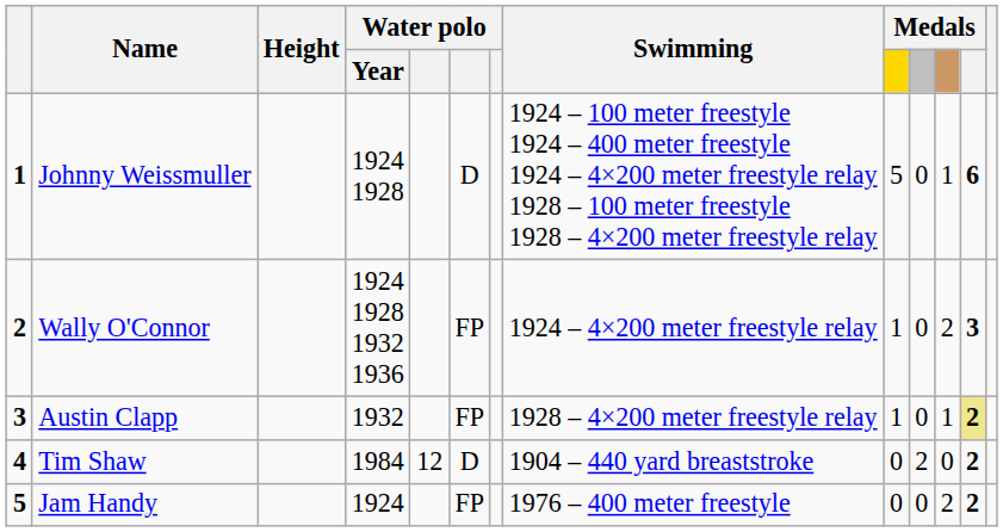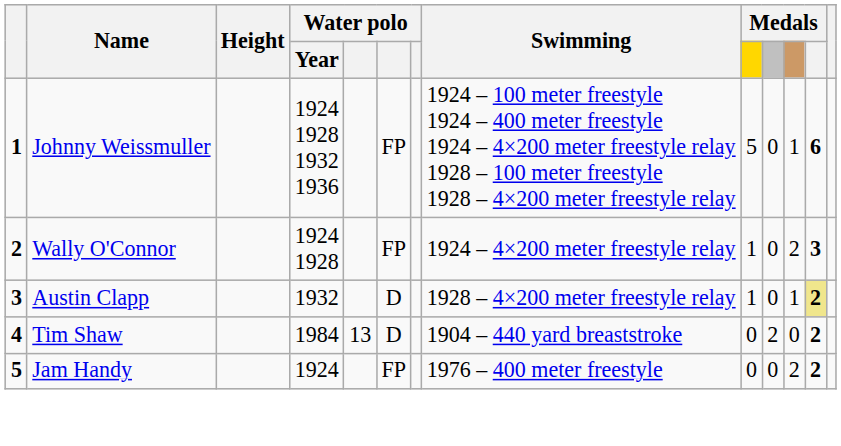 <table class="wikitable sortable" style="text-align: center; font-size: 90%; margin-left: 1em;">
 <tr>
 <th rowspan="2"></th>
 <th rowspan="2">Name</th>
 <th rowspan="2">Height</th>
 <th colspan="4">Water polo</th>
 <th rowspan="2">Swimming</th>
 <th colspan="4">Medals</th>
 <th rowspan="2"></th>
 </tr>
 <tr>
 <th>Year</th>
 <th></th>
 <th></th>
 <th></th>
 <th style="background-color: gold;"></th>
 <th style="background-color: silver;"></th>
 <th style="background-color: #cc9966;"></th>
 <th></th>
 </tr>
 <tr>
 <td><strong>1</strong></td>
 <td style="text-align: left;" data-sort-value="Weissmuller, Johnny"><a href='#'>Johnny Weissmuller</a></td>
 <td style="text-align: left;"></td>
-<td style="text-align: left;">1924 <br>1928</td>
+<td style="text-align: left;">1924 <br>1928<br>1932 <br>1936</td>
 <td></td>
-<td>D</td>
+<td>FP</td>
 <td></td>
 <td style="text-align: left;">1924  – <a href='#'>100 meter freestyle</a><br>1924  – <a href='#'>400 meter freestyle</a><br>1924  – <a href='#'>4×200 meter freestyle relay</a><br>1928  – <a href='#'>100 meter freestyle</a><br>1928  – <a href='#'>4×200 meter freestyle relay</a></td>
 <td>5</td>
 <td>0</td>
 <td>1</td>
 <td><strong>6</strong></td>
 <td style="text-align: left;"></td>
 </tr>
 <tr>
 <td><strong>2</strong></td>
 <td style="text-align: left;" data-sort-value="O'Connor, Wally"><a href='#'>Wally O'Connor</a></td>
 <td style="text-align: left;"></td>
-<td style="text-align: left;">1924 <br>1928<br>1932 <br>1936</td>
+<td style="text-align: left;">1924 <br>1928</td>
 <td></td>
 <td>FP</td>
 <td></td>
 <td style="text-align: left;">1924  – <a href='#'>4×200 meter freestyle relay</a></td>
 <td>1</td>
 <td>0</td>
 <td>2</td>
 <td><strong>3</strong></td>
 <td style="text-align: left;"></td>
 </tr>
 <tr>
 <td><strong>3</strong></td>
 <td style="text-align: left;" data-sort-value="Clapp, Austin"><a href='#'>Austin Clapp</a></td>
 <td style="text-align: left;"></td>
 <td style="text-align: left;">1932 </td>
 <td></td>
-<td>FP</td>
+<td>D</td>
 <td></td>
 <td style="text-align: left;">1928  – <a href='#'>4×200 meter freestyle relay</a></td>
 <td>1</td>
 <td>0</td>
 <td>1</td>
 <td style="background: khaki;"><strong>2</strong></td>
 <td style="text-align: left;"></td>
 </tr>
 <tr>
 <td><strong>4</strong></td>
 <td style="text-align: left;" data-sort-value="Shaw, Tim"><a href='#'>Tim Shaw</a></td>
 <td style="text-align: left;"></td>
 <td style="text-align: left;">1984 </td>
-<td>12</td>
+<td>13</td>
 <td>D</td>
 <td></td>
 <td style="text-align: left;">1904  – <a href='#'>440 yard breaststroke</a></td>
 <td>0</td>
 <td>2</td>
 <td>0</td>
 <td><strong>2</strong></td>
 <td style="text-align: left;"></td>
 </tr>
 <tr>
 <td><strong>5</strong></td>
 <td style="text-align: left;" data-sort-value="Handy, Jam"><a href='#'>Jam Handy</a></td>
 <td style="text-align: left;"></td>
 <td style="text-align: left;">1924 </td>
 <td></td>
 <td>FP</td>
 <td></td>
 <td style="text-align: left;">1976  – <a href='#'>400 meter freestyle</a></td>
 <td>0</td>
 <td>0</td>
 <td>2</td>
 <td><strong>2</strong></td>
 <td style="text-align: left;"></td>
 </tr>
 </table>
